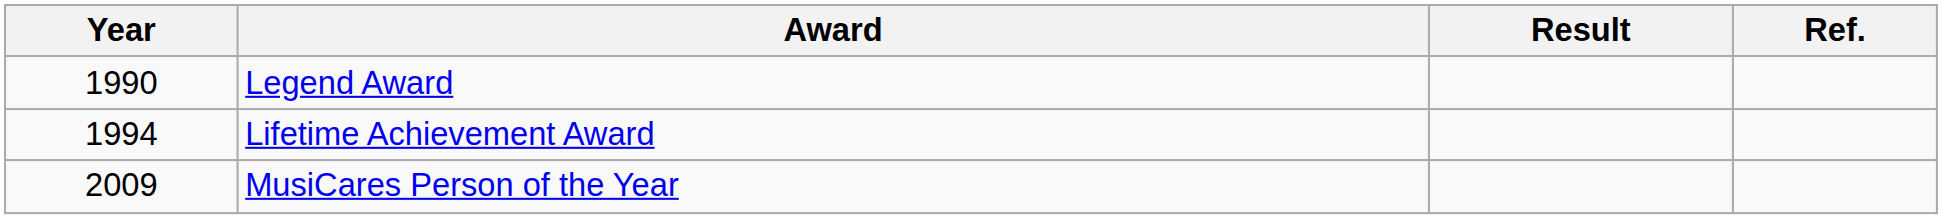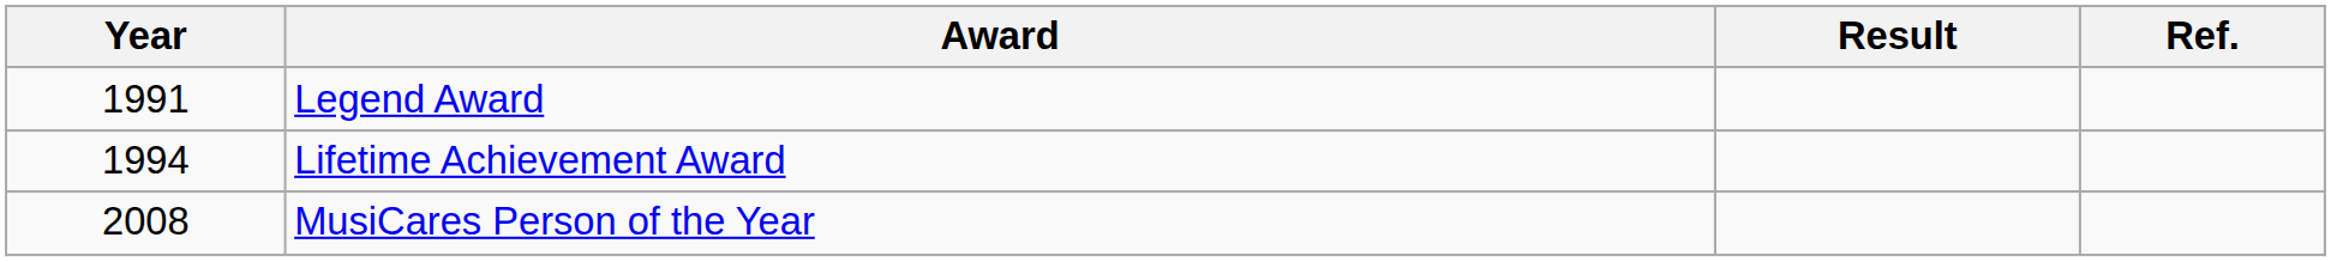 <table class="wikitable" style="width:75%;">
 <tr>
 <th>Year</th>
 <th>Award</th>
 <th>Result</th>
 <th>Ref.</th>
 </tr>
 <tr>
-<td align="center">1990</td>
+<td align="center">1991</td>
 <td><a href='#'>Legend Award</a></td>
 <td></td>
 <td align="center"></td>
 </tr>
 <tr>
 <td align="center">1994</td>
 <td><a href='#'>Lifetime Achievement Award</a></td>
 <td></td>
 <td align="center"></td>
 </tr>
 <tr>
-<td align="center">2009</td>
+<td align="center">2008</td>
 <td><a href='#'>MusiCares Person of the Year</a></td>
 <td></td>
 <td align="center"></td>
 </tr>
 </table>
